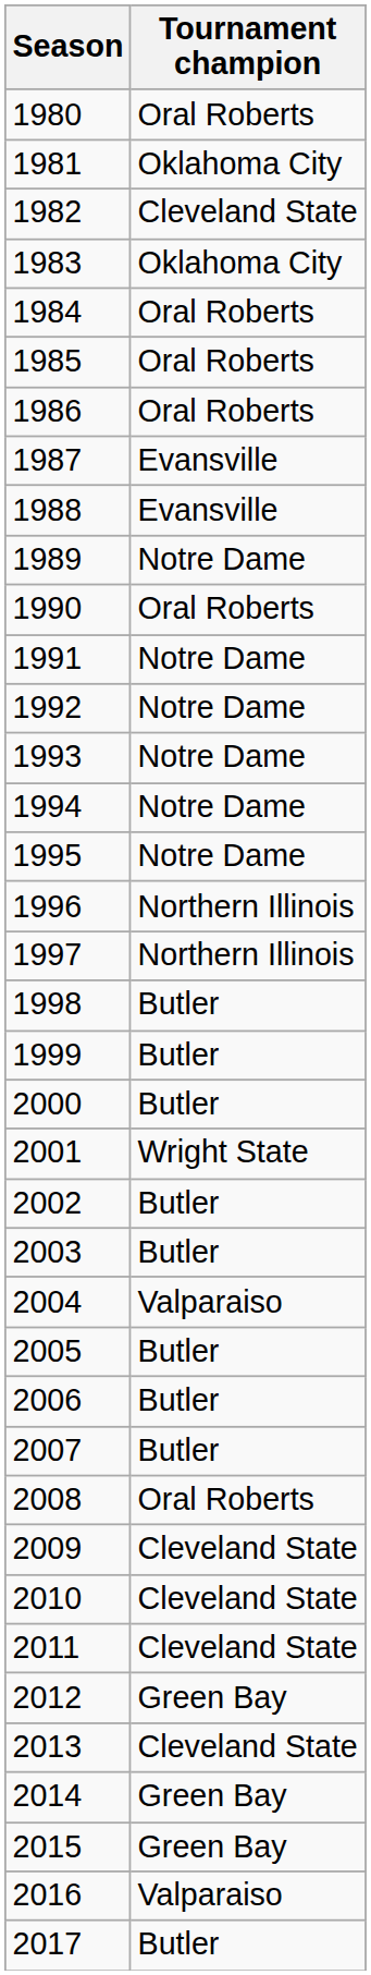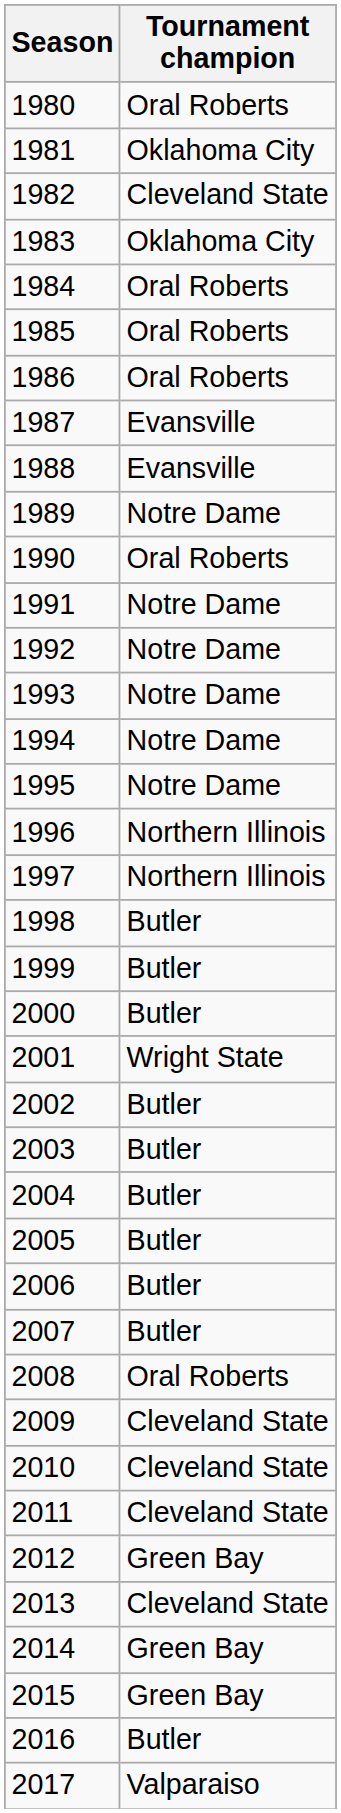 <table class="wikitable sortable">
 <tr>
 <th>Season</th>
 <th>Tournament<br>champion</th>
 </tr>
 <tr>
 <td>1980</td>
 <td>Oral Roberts</td>
 </tr>
 <tr>
 <td>1981</td>
 <td>Oklahoma City</td>
 </tr>
 <tr>
 <td>1982</td>
 <td>Cleveland State</td>
 </tr>
 <tr>
 <td>1983</td>
 <td>Oklahoma City</td>
 </tr>
 <tr>
 <td>1984</td>
 <td>Oral Roberts</td>
 </tr>
 <tr>
 <td>1985</td>
 <td>Oral Roberts</td>
 </tr>
 <tr>
 <td>1986</td>
 <td>Oral Roberts</td>
 </tr>
 <tr>
 <td>1987</td>
 <td>Evansville</td>
 </tr>
 <tr>
 <td>1988</td>
 <td>Evansville</td>
 </tr>
 <tr>
 <td>1989</td>
 <td>Notre Dame</td>
 </tr>
 <tr>
 <td>1990</td>
 <td>Oral Roberts</td>
 </tr>
 <tr>
 <td>1991</td>
 <td>Notre Dame</td>
 </tr>
 <tr>
 <td>1992</td>
 <td>Notre Dame</td>
 </tr>
 <tr>
 <td>1993</td>
 <td>Notre Dame</td>
 </tr>
 <tr>
 <td>1994</td>
 <td>Notre Dame</td>
 </tr>
 <tr>
 <td>1995</td>
 <td>Notre Dame</td>
 </tr>
 <tr>
 <td>1996</td>
 <td>Northern Illinois</td>
 </tr>
 <tr>
 <td>1997</td>
 <td>Northern Illinois</td>
 </tr>
 <tr>
 <td>1998</td>
 <td>Butler</td>
 </tr>
 <tr>
 <td>1999</td>
 <td>Butler</td>
 </tr>
 <tr>
 <td>2000</td>
 <td>Butler</td>
 </tr>
 <tr>
 <td>2001</td>
 <td>Wright State</td>
 </tr>
 <tr>
 <td>2002</td>
 <td>Butler</td>
 </tr>
 <tr>
 <td>2003</td>
 <td>Butler</td>
 </tr>
 <tr>
 <td>2004</td>
-<td>Valparaiso</td>
+<td>Butler</td>
 </tr>
 <tr>
 <td>2005</td>
 <td>Butler</td>
 </tr>
 <tr>
 <td>2006</td>
 <td>Butler</td>
 </tr>
 <tr>
 <td>2007</td>
 <td>Butler</td>
 </tr>
 <tr>
 <td>2008</td>
 <td>Oral Roberts</td>
 </tr>
 <tr>
 <td>2009</td>
 <td>Cleveland State</td>
 </tr>
 <tr>
 <td>2010</td>
 <td>Cleveland State</td>
 </tr>
 <tr>
 <td>2011</td>
 <td>Cleveland State</td>
 </tr>
 <tr>
 <td>2012</td>
 <td>Green Bay</td>
 </tr>
 <tr>
 <td>2013</td>
 <td>Cleveland State</td>
 </tr>
 <tr>
 <td>2014</td>
 <td>Green Bay</td>
 </tr>
 <tr>
 <td>2015</td>
 <td>Green Bay</td>
 </tr>
 <tr>
 <td>2016</td>
-<td>Valparaiso</td>
+<td>Butler</td>
 </tr>
 <tr>
 <td>2017</td>
-<td>Butler</td>
+<td>Valparaiso</td>
 </tr>
 </table>
